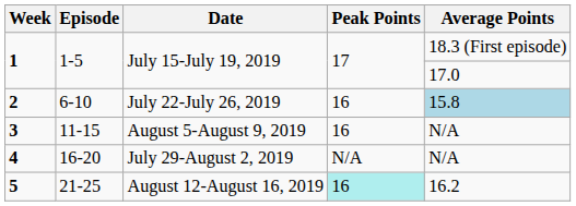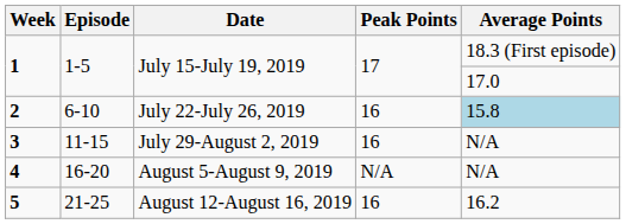 <table class="wikitable">
 <tr>
 <th>Week</th>
 <th>Episode</th>
 <th>Date</th>
 <th>Peak Points</th>
 <th>Average Points</th>
 </tr>
 <tr>
 <td rowspan="2"><strong>1</strong></td>
 <td rowspan="2">1-5</td>
 <td rowspan="2">July 15-July 19, 2019</td>
 <td rowspan="2">17</td>
 <td>18.3 (First episode)</td>
 </tr>
 <tr>
 <td>17.0</td>
 </tr>
 <tr>
 <td><strong>2</strong></td>
 <td>6-10</td>
 <td>July 22-July 26, 2019</td>
 <td>16</td>
 <td style="background: lightblue;">15.8</td>
 </tr>
 <tr>
 <td><strong>3</strong></td>
 <td>11-15</td>
-<td>August 5-August 9, 2019</td>
+<td>July 29-August 2, 2019</td>
 <td>16</td>
 <td>N/A</td>
 </tr>
 <tr>
 <td><strong>4</strong></td>
 <td>16-20</td>
-<td>July 29-August 2, 2019</td>
+<td>August 5-August 9, 2019</td>
 <td>N/A</td>
 <td>N/A</td>
 </tr>
 <tr>
 <td><strong>5</strong></td>
 <td>21-25</td>
 <td>August 12-August 16, 2019</td>
-<td style="background: paleturquoise;">16</td>
+<td>16</td>
 <td>16.2</td>
 </tr>
 </table>
